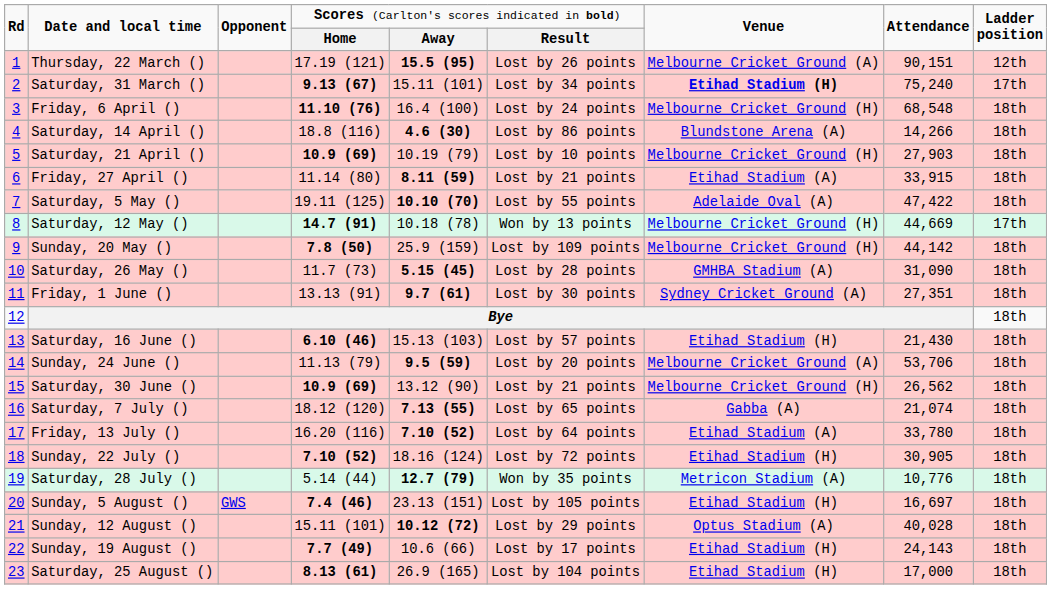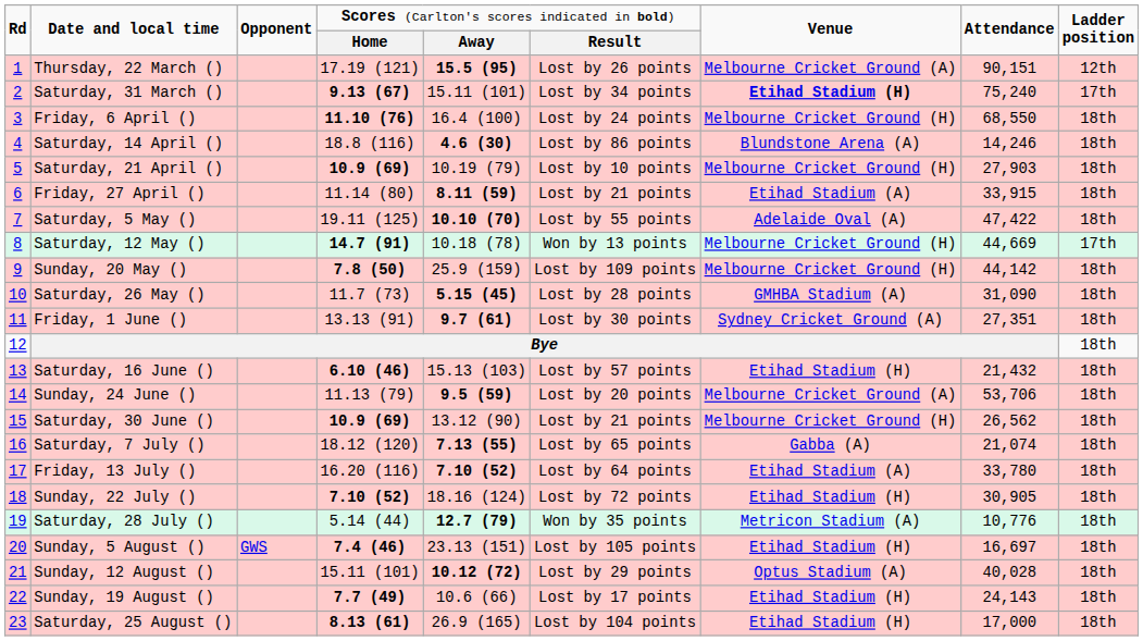 <table class="wikitable" style="font-size:90%; text-align:center; width: 100%; margin-left: auto; margin-right: auto;">
 <tr>
 <td rowspan=2><strong>Rd</strong></td>
 <td rowspan=2><strong>Date and local time</strong></td>
 <td rowspan=2><strong>Opponent</strong></td>
 <td colspan=3><strong>Scores</strong> <small>(Carlton's scores indicated in <strong>bold</strong>)</small></td>
 <td rowspan=2><strong>Venue</strong></td>
 <td rowspan=2><strong>Attendance</strong></td>
 <td rowspan=2><strong>Ladder<br>position</strong></td>
 </tr>
 <tr>
 <th>Home</th>
 <th>Away</th>
 <th>Result</th>
 </tr>
 <tr style="background:#fcc;">
 <td><a href='#'>1</a></td>
 <td align=left>Thursday, 22 March ()</td>
 <td align=left></td>
 <td>17.19 (121)</td>
 <td><strong>15.5 (95)</strong></td>
 <td>Lost by 26 points</td>
 <td><a href='#'>Melbourne Cricket Ground</a> (A)</td>
 <td>90,151</td>
 <td>12th</td>
 </tr>
 <tr style="background:#fcc;">
 <td><a href='#'>2</a></td>
 <td align=left>Saturday, 31 March ()</td>
 <td align=left></td>
 <td><strong>9.13 (67)</strong></td>
 <td>15.11 (101)</td>
 <td>Lost by 34 points</td>
 <td><strong><a href='#'>Etihad Stadium</a> (H)</strong></td>
 <td>75,240</td>
 <td>17th</td>
 </tr>
 <tr style="background:#fcc;">
 <td><a href='#'>3</a></td>
 <td align=left>Friday, 6 April ()</td>
 <td align=left></td>
 <td><strong>11.10 (76)</strong></td>
 <td>16.4 (100)</td>
 <td>Lost by 24 points</td>
 <td><a href='#'>Melbourne Cricket Ground</a> (H)</td>
-<td>68,548</td>
+<td>68,550</td>
 <td>18th</td>
 </tr>
 <tr style="background:#fcc;">
 <td><a href='#'>4</a></td>
 <td align=left>Saturday, 14 April ()</td>
 <td align=left></td>
 <td>18.8 (116)</td>
 <td><strong>4.6 (30)</strong></td>
 <td>Lost by 86 points</td>
 <td><a href='#'>Blundstone Arena</a> (A)</td>
-<td>14,266</td>
+<td>14,246</td>
 <td>18th</td>
 </tr>
 <tr style="background:#fcc;">
 <td><a href='#'>5</a></td>
 <td align=left>Saturday, 21 April ()</td>
 <td align=left></td>
 <td><strong>10.9 (69)</strong></td>
 <td>10.19 (79)</td>
 <td>Lost by 10 points</td>
 <td><a href='#'>Melbourne Cricket Ground</a> (H)</td>
 <td>27,903</td>
 <td>18th</td>
 </tr>
 <tr style="background:#fcc;">
 <td><a href='#'>6</a></td>
 <td align=left>Friday, 27 April ()</td>
 <td align=left></td>
 <td>11.14 (80)</td>
 <td><strong>8.11 (59)</strong></td>
 <td>Lost by 21 points</td>
 <td><a href='#'>Etihad Stadium</a> (A)</td>
 <td>33,915</td>
 <td>18th</td>
 </tr>
 <tr style="background:#fcc;">
 <td><a href='#'>7</a></td>
 <td align=left>Saturday, 5 May ()</td>
 <td align=left></td>
 <td>19.11 (125)</td>
 <td><strong>10.10 (70)</strong></td>
 <td>Lost by 55 points</td>
 <td><a href='#'>Adelaide Oval</a> (A)</td>
 <td>47,422</td>
 <td>18th</td>
 </tr>
 <tr style="background:#d9f9e9;">
 <td><a href='#'>8</a></td>
 <td align=left>Saturday, 12 May ()</td>
 <td align=left></td>
 <td><strong>14.7 (91)</strong></td>
 <td>10.18 (78)</td>
 <td>Won by 13 points</td>
 <td><a href='#'>Melbourne Cricket Ground</a> (H)</td>
 <td>44,669</td>
 <td>17th</td>
 </tr>
 <tr style="background:#fcc;">
 <td><a href='#'>9</a></td>
 <td align=left>Sunday, 20 May ()</td>
 <td align=left></td>
 <td><strong>7.8 (50)</strong></td>
 <td>25.9 (159)</td>
 <td>Lost by 109 points</td>
 <td><a href='#'>Melbourne Cricket Ground</a> (H)</td>
 <td>44,142</td>
 <td>18th</td>
 </tr>
 <tr style="background:#fcc;">
 <td><a href='#'>10</a></td>
 <td align=left>Saturday, 26 May ()</td>
 <td align=left></td>
 <td>11.7 (73)</td>
 <td><strong>5.15 (45)</strong></td>
 <td>Lost by 28 points</td>
 <td><a href='#'>GMHBA Stadium</a> (A)</td>
 <td>31,090</td>
 <td>18th</td>
 </tr>
 <tr style="background:#fcc;">
 <td><a href='#'>11</a></td>
 <td align=left>Friday, 1 June ()</td>
 <td align=left></td>
 <td>13.13 (91)</td>
 <td><strong>9.7 (61)</strong></td>
 <td>Lost by 30 points</td>
 <td><a href='#'>Sydney Cricket Ground</a> (A)</td>
 <td>27,351</td>
 <td>18th</td>
 </tr>
 <tr>
 <td><a href='#'>12</a></td>
 <th colspan=7><span><em>Bye</em></span></th>
 <td>18th</td>
 </tr>
 <tr style="background:#fcc;">
 <td><a href='#'>13</a></td>
 <td align=left>Saturday, 16 June ()</td>
 <td align=left></td>
 <td><strong>6.10 (46)</strong></td>
 <td>15.13 (103)</td>
 <td>Lost by 57 points</td>
 <td><a href='#'>Etihad Stadium</a> (H)</td>
-<td>21,430</td>
+<td>21,432</td>
 <td>18th</td>
 </tr>
 <tr style="background:#fcc;">
 <td><a href='#'>14</a></td>
 <td align=left>Sunday, 24 June ()</td>
 <td align=left></td>
 <td>11.13 (79)</td>
 <td><strong>9.5 (59)</strong></td>
 <td>Lost by 20 points</td>
 <td><a href='#'>Melbourne Cricket Ground</a> (A)</td>
 <td>53,706</td>
 <td>18th</td>
 </tr>
 <tr style="background:#fcc;">
 <td><a href='#'>15</a></td>
 <td align=left>Saturday, 30 June ()</td>
 <td align=left></td>
 <td><strong>10.9 (69)</strong></td>
 <td>13.12 (90)</td>
 <td>Lost by 21 points</td>
 <td><a href='#'>Melbourne Cricket Ground</a> (H)</td>
 <td>26,562</td>
 <td>18th</td>
 </tr>
 <tr style="background:#fcc;">
 <td><a href='#'>16</a></td>
 <td align=left>Saturday, 7 July ()</td>
 <td align=left></td>
 <td>18.12 (120)</td>
 <td><strong>7.13 (55)</strong></td>
 <td>Lost by 65 points</td>
 <td><a href='#'>Gabba</a> (A)</td>
 <td>21,074</td>
 <td>18th</td>
 </tr>
 <tr style="background:#fcc;">
 <td><a href='#'>17</a></td>
 <td align=left>Friday, 13 July ()</td>
 <td align=left></td>
 <td>16.20 (116)</td>
 <td><strong>7.10 (52)</strong></td>
 <td>Lost by 64 points</td>
 <td><a href='#'>Etihad Stadium</a> (A)</td>
 <td>33,780</td>
 <td>18th</td>
 </tr>
 <tr style="background:#fcc;">
 <td><a href='#'>18</a></td>
 <td align=left>Sunday, 22 July ()</td>
 <td align=left></td>
 <td><strong>7.10 (52)</strong></td>
 <td>18.16 (124)</td>
 <td>Lost by 72 points</td>
 <td><a href='#'>Etihad Stadium</a> (H)</td>
 <td>30,905</td>
 <td>18th</td>
 </tr>
 <tr style="background:#d9f9e9;">
 <td><a href='#'>19</a></td>
 <td align=left>Saturday, 28 July ()</td>
 <td align=left></td>
 <td>5.14 (44)</td>
 <td><strong>12.7 (79)</strong></td>
 <td>Won by 35 points</td>
 <td><a href='#'>Metricon Stadium</a> (A)</td>
 <td>10,776</td>
 <td>18th</td>
 </tr>
 <tr style="background:#fcc;">
 <td><a href='#'>20</a></td>
 <td align=left>Sunday, 5 August ()</td>
 <td align=left><a href='#'>GWS</a></td>
 <td><strong>7.4 (46)</strong></td>
 <td>23.13 (151)</td>
 <td>Lost by 105 points</td>
 <td><a href='#'>Etihad Stadium</a> (H)</td>
 <td>16,697</td>
 <td>18th</td>
 </tr>
 <tr style="background:#fcc;">
 <td><a href='#'>21</a></td>
 <td align=left>Sunday, 12 August ()</td>
 <td align=left></td>
 <td>15.11 (101)</td>
 <td><strong>10.12 (72)</strong></td>
 <td>Lost by 29 points</td>
 <td><a href='#'>Optus Stadium</a> (A)</td>
 <td>40,028</td>
 <td>18th</td>
 </tr>
 <tr style="background:#fcc;">
 <td><a href='#'>22</a></td>
 <td align=left>Sunday, 19 August ()</td>
 <td align=left></td>
 <td><strong>7.7 (49)</strong></td>
 <td>10.6 (66)</td>
 <td>Lost by 17 points</td>
 <td><a href='#'>Etihad Stadium</a> (H)</td>
 <td>24,143</td>
 <td>18th</td>
 </tr>
 <tr style="background:#fcc;">
 <td><a href='#'>23</a></td>
 <td align=left>Saturday, 25 August ()</td>
 <td align=left></td>
 <td><strong>8.13 (61)</strong></td>
 <td>26.9 (165)</td>
 <td>Lost by 104 points</td>
 <td><a href='#'>Etihad Stadium</a> (H)</td>
 <td>17,000</td>
 <td>18th</td>
 </tr>
 </table>
